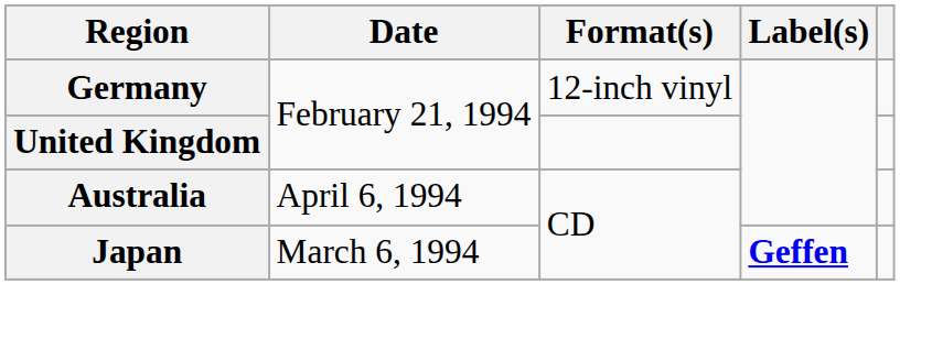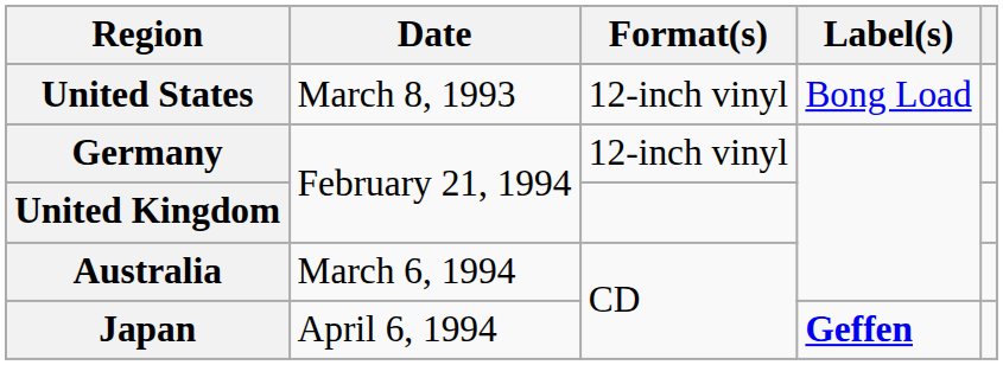 <table class="wikitable plainrowheaders">
 <tr>
 <th scope="col">Region</th>
 <th scope="col">Date</th>
 <th scope="col">Format(s)</th>
 <th scope="col">Label(s)</th>
 <th scope="col"></th>
+</tr>
+<tr>
+<th scope="row">United States</th>
+<td>March 8, 1993</td>
+<td>12-inch vinyl</td>
+<td><a href='#'>Bong Load</a></td>
+<td align="center"></td>
 </tr>
 <tr>
 <th scope="row">Germany</th>
 <td rowspan="2">February 21, 1994</td>
 <td>12-inch vinyl</td>
 <td rowspan="3"></td>
 <td align="center"></td>
 </tr>
 <tr>
 <th scope="row">United Kingdom</th>
 <td></td>
 <td align="center"></td>
 </tr>
 <tr>
 <th scope="row">Australia</th>
-<td>April 6, 1994</td>
+<td>March 6, 1994</td>
 <td rowspan="2">CD</td>
 <td align="center"></td>
 </tr>
 <tr>
 <th scope="row">Japan</th>
-<td>March 6, 1994</td>
+<td>April 6, 1994</td>
 <td><strong><a href='#'>Geffen</a></strong></td>
 <td align="center"></td>
 </tr>
 </table>
